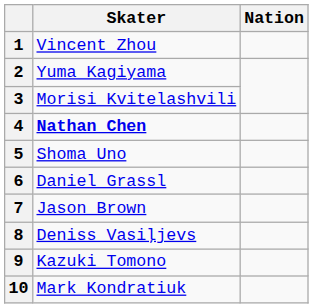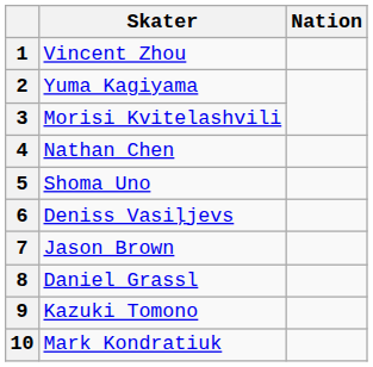 <table class="wikitable sortable" style="text-align: left">
 <tr>
 <th scope="col"></th>
 <th scope="col">Skater</th>
 <th scope="col">Nation</th>
 </tr>
 <tr>
 <th scope="row">1</th>
 <td><a href='#'>Vincent Zhou</a></td>
 <td></td>
 </tr>
 <tr>
 <th scope="row">2</th>
 <td><a href='#'>Yuma Kagiyama</a></td>
 <td rowspan="2"></td>
 </tr>
 <tr>
 <th scope="row">3</th>
 <td><a href='#'>Morisi Kvitelashvili</a></td>
 </tr>
 <tr>
 <th scope="row">4</th>
-<td><strong><a href='#'>Nathan Chen</a></strong></td>
+<td><a href='#'>Nathan Chen</a></td>
 <td></td>
 </tr>
 <tr>
 <th scope="row">5</th>
 <td><a href='#'>Shoma Uno</a></td>
 <td></td>
 </tr>
 <tr>
 <th scope="row">6</th>
-<td><a href='#'>Daniel Grassl</a></td>
+<td><a href='#'>Deniss Vasiļjevs</a></td>
 <td></td>
 </tr>
 <tr>
 <th scope="row">7</th>
 <td><a href='#'>Jason Brown</a></td>
 <td></td>
 </tr>
 <tr>
 <th scope="row">8</th>
-<td><a href='#'>Deniss Vasiļjevs</a></td>
+<td><a href='#'>Daniel Grassl</a></td>
 <td></td>
 </tr>
 <tr>
 <th scope="row">9</th>
 <td><a href='#'>Kazuki Tomono</a></td>
 <td></td>
 </tr>
 <tr>
 <th scope="row">10</th>
 <td><a href='#'>Mark Kondratiuk</a></td>
 <td></td>
 </tr>
 </table>
